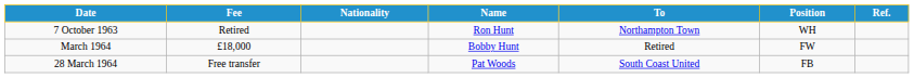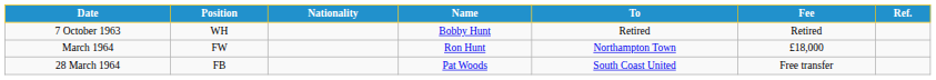 <table class="wikitable" style="text-align:center; font-size:90%; width:100%;">
 <tr>
 <th style="background:#2191CC; color:white; border:1px solid #F7C408; text-align:center;">Date</th>
-<th style="background:#2191CC; color:white; border:1px solid #F7C408; text-align:center;">Fee</th>
+<th style="background:#2191CC; color:white; border:1px solid #F7C408; text-align:center;">Position</th>
 <th style="background:#2191CC; color:white; border:1px solid #F7C408; text-align:center;">Nationality</th>
 <th style="background:#2191CC; color:white; border:1px solid #F7C408; text-align:center;">Name</th>
 <th style="background:#2191CC; color:white; border:1px solid #F7C408; text-align:center;">To</th>
-<th style="background:#2191CC; color:white; border:1px solid #F7C408; text-align:center;">Position</th>
+<th style="background:#2191CC; color:white; border:1px solid #F7C408; text-align:center;">Fee</th>
 <th style="background:#2191CC; color:white; border:1px solid #F7C408; text-align:center;">Ref.</th>
 </tr>
 <tr>
 <td>7 October 1963</td>
+<td>WH</td>
+<td></td>
+<td><a href='#'>Bobby Hunt</a></td>
 <td>Retired</td>
-<td></td>
-<td><a href='#'>Ron Hunt</a></td>
-<td> <a href='#'>Northampton Town</a></td>
-<td>WH</td>
+<td>Retired</td>
 <td></td>
 </tr>
 <tr>
 <td>March 1964</td>
+<td>FW</td>
+<td></td>
+<td><a href='#'>Ron Hunt</a></td>
+<td> <a href='#'>Northampton Town</a></td>
 <td>£18,000</td>
-<td></td>
-<td><a href='#'>Bobby Hunt</a></td>
-<td>Retired</td>
-<td>FW</td>
 <td></td>
 </tr>
 <tr>
 <td>28 March 1964</td>
-<td>Free transfer</td>
+<td>FB</td>
 <td></td>
 <td><a href='#'>Pat Woods</a></td>
 <td> <a href='#'>South Coast United</a></td>
-<td>FB</td>
+<td>Free transfer</td>
 <td></td>
 </tr>
 </table>
